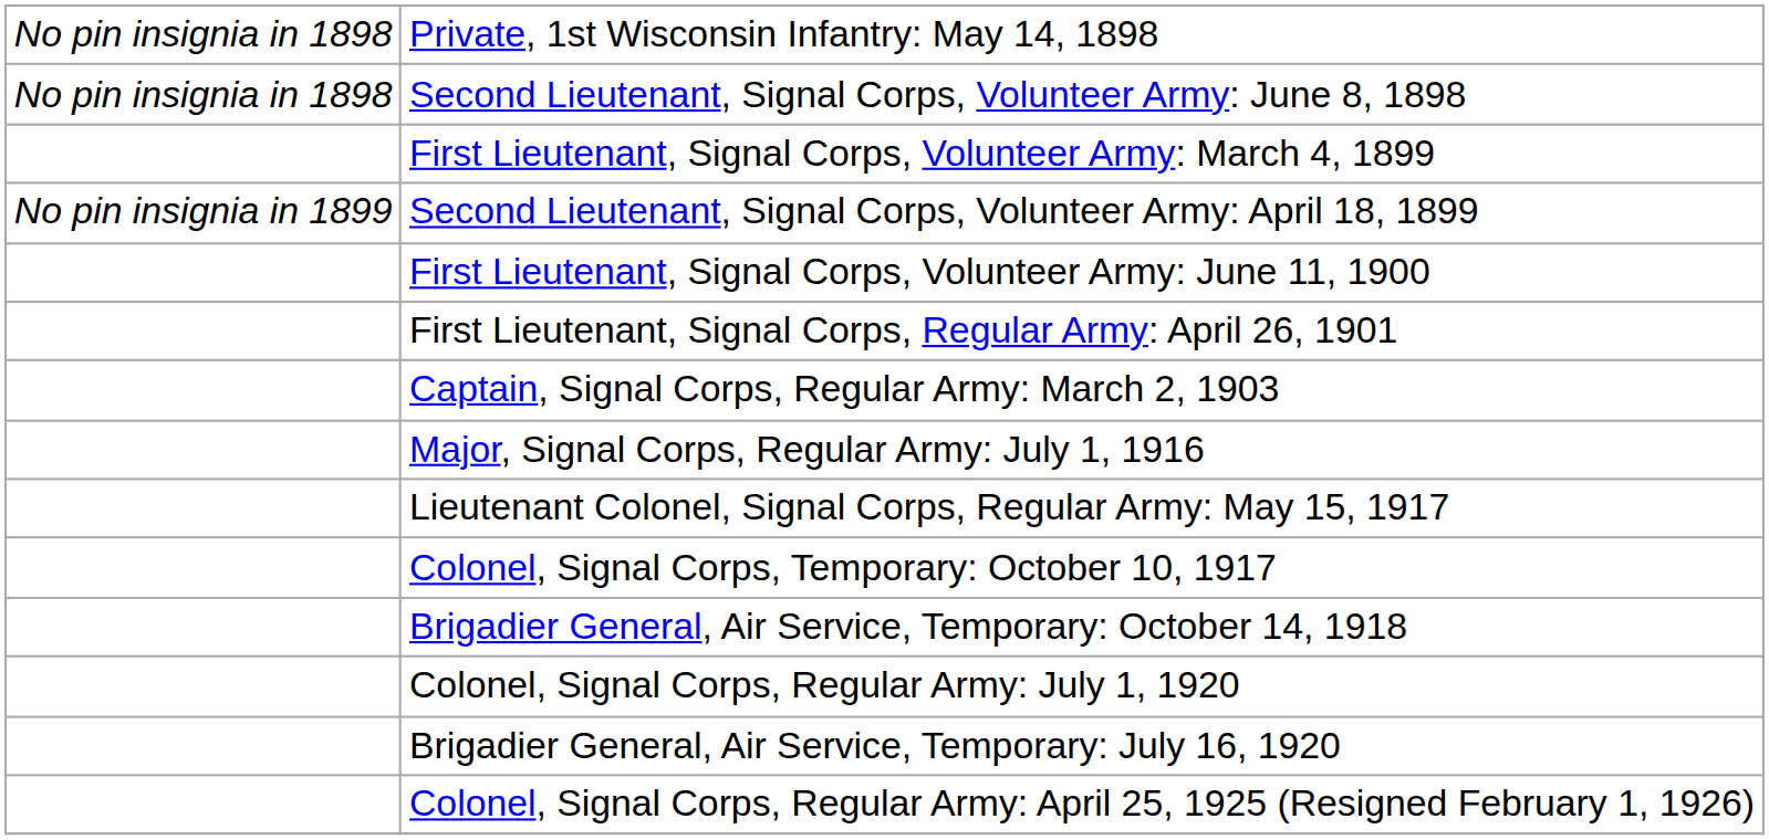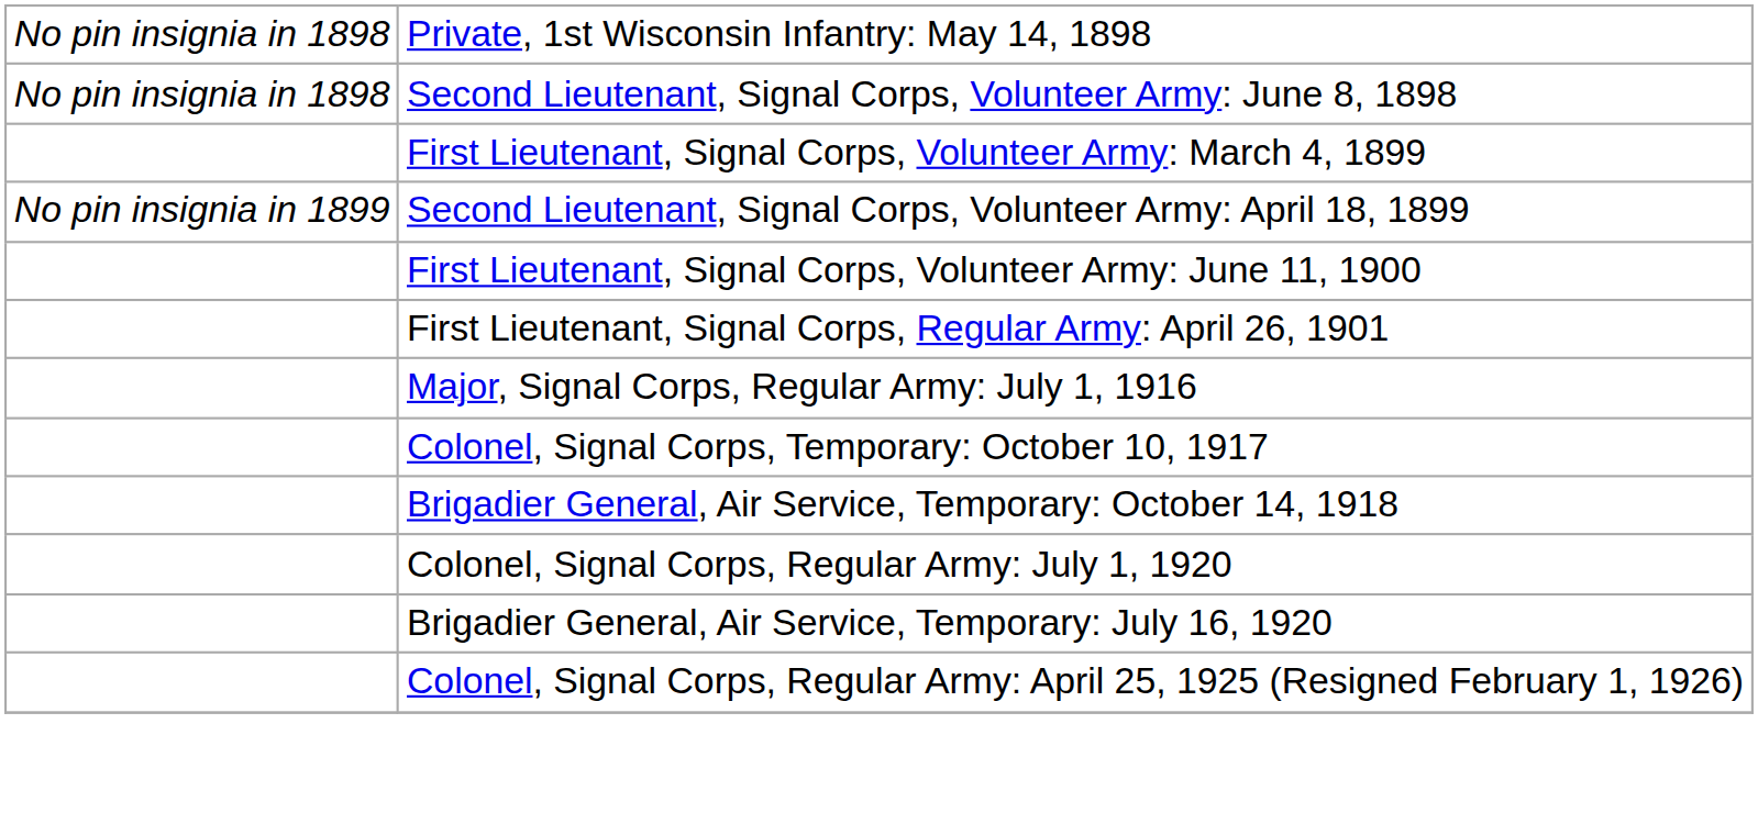 <table class="wikitable" style="background:white">
 <tr>
 <td align="center"><em>No pin insignia in 1898</em></td>
 <td><a href='#'>Private</a>, 1st Wisconsin Infantry: May 14, 1898</td>
 </tr>
 <tr>
 <td align="center"><em>No pin insignia in 1898</em></td>
 <td><a href='#'>Second Lieutenant</a>, Signal Corps, <a href='#'>Volunteer Army</a>: June 8, 1898</td>
 </tr>
 <tr>
 <td align="center"></td>
 <td><a href='#'>First Lieutenant</a>, Signal Corps, <a href='#'>Volunteer Army</a>: March 4, 1899</td>
 </tr>
 <tr>
 <td align="center"><em>No pin insignia in 1899</em></td>
 <td><a href='#'>Second Lieutenant</a>, Signal Corps, Volunteer Army: April 18, 1899</td>
 </tr>
 <tr>
 <td align="center"></td>
 <td><a href='#'>First Lieutenant</a>, Signal Corps, Volunteer Army: June 11, 1900</td>
 </tr>
 <tr>
 <td align="center"></td>
 <td>First Lieutenant, Signal Corps, <a href='#'>Regular Army</a>: April 26, 1901</td>
 </tr>
 <tr>
 <td align="center"></td>
-<td><a href='#'>Captain</a>, Signal Corps, Regular Army: March 2, 1903</td>
-</tr>
-<tr>
-<td align="center"></td>
 <td><a href='#'>Major</a>, Signal Corps, Regular Army: July 1, 1916</td>
-</tr>
-<tr>
-<td align="center"></td>
-<td>Lieutenant Colonel, Signal Corps, Regular Army: May 15, 1917</td>
 </tr>
 <tr>
 <td align="center"></td>
 <td><a href='#'>Colonel</a>, Signal Corps, Temporary: October 10, 1917</td>
 </tr>
 <tr>
 <td align="center"></td>
 <td><a href='#'>Brigadier General</a>, Air Service, Temporary: October 14, 1918</td>
 </tr>
 <tr>
 <td align="center"></td>
 <td>Colonel, Signal Corps, Regular Army: July 1, 1920</td>
 </tr>
 <tr>
 <td align="center"></td>
 <td>Brigadier General, Air Service, Temporary: July 16, 1920<br></td>
 </tr>
 <tr>
 <td align="center"></td>
 <td><a href='#'>Colonel</a>, Signal Corps, Regular Army: April 25, 1925 (Resigned February 1, 1926)</td>
 </tr>
 <tr>
 </tr>
 </table>
